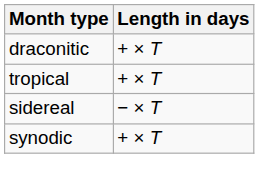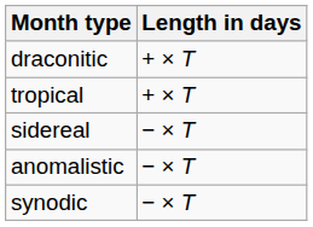 <table class="wikitable">
 <tr>
 <th>Month type</th>
 <th>Length in days</th>
 </tr>
 <tr>
 <td>draconitic</td>
 <td> +  × <em>T</em></td>
 </tr>
 <tr>
 <td>tropical</td>
 <td> +  × <em>T</em></td>
 </tr>
 <tr>
 <td>sidereal</td>
 <td> −  × <em>T</em></td>
 </tr>
 <tr>
+<td>anomalistic</td>
+<td> −  × <em>T</em></td>
+</tr>
+<tr>
 <td>synodic</td>
-<td> +  × <em>T</em></td>
+<td> −  × <em>T</em></td>
 </tr>
 </table>
